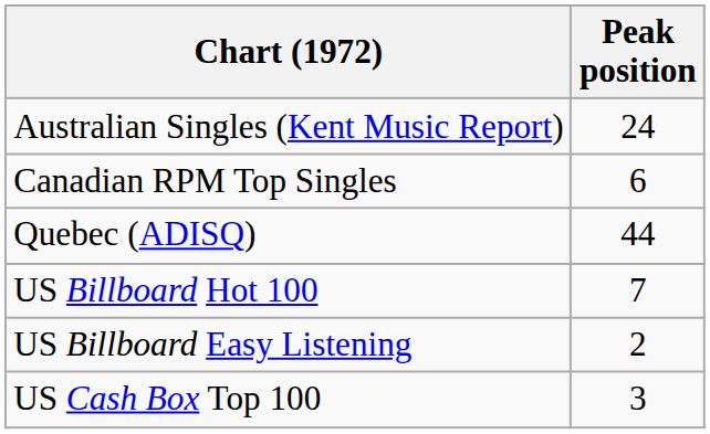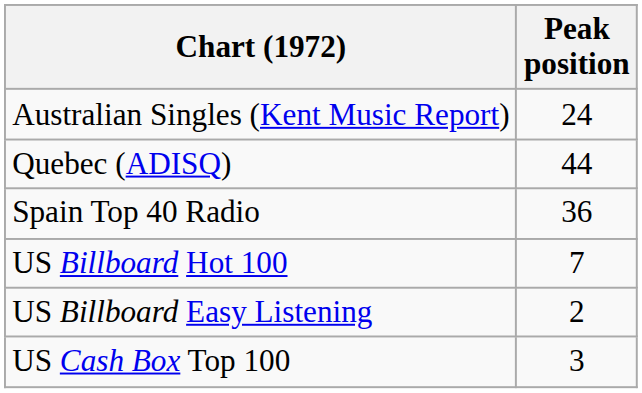 <table class="wikitable sortable">
 <tr>
 <th>Chart (1972)</th>
 <th scope="col">Peak<br>position</th>
 </tr>
 <tr>
 <td align="left">Australian Singles (<a href='#'>Kent Music Report</a>)</td>
 <td align="center">24</td>
 </tr>
 <tr>
-<td align="left">Canadian RPM Top Singles</td>
-<td style="text-align:center;">6</td>
+<td align="left">Quebec (<a href='#'>ADISQ</a>)</td>
+<td style="text-align:center;">44</td>
 </tr>
 <tr>
-<td align="left">Quebec (<a href='#'>ADISQ</a>)</td>
-<td style="text-align:center;">44</td>
+<td>Spain Top 40 Radio</td>
+<td style="text-align:center;">36</td>
 </tr>
 <tr>
 <td align="left">US <em><a href='#'>Billboard</a></em> <a href='#'>Hot 100</a></td>
 <td style="text-align:center;">7</td>
 </tr>
 <tr>
 <td>US <em>Billboard</em> <a href='#'>Easy Listening</a></td>
 <td style="text-align:center;">2</td>
 </tr>
 <tr>
 <td align="left">US <em><a href='#'>Cash Box</a></em> Top 100</td>
 <td style="text-align:center;">3</td>
 </tr>
 </table>
